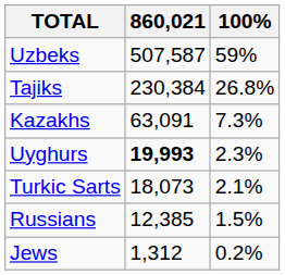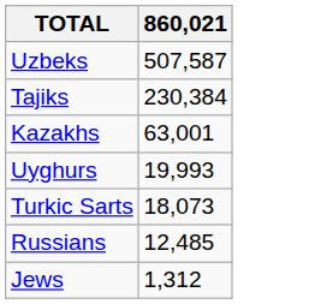 <table class="wikitable">
 <tr>
 <th>TOTAL</th>
 <th>860,021</th>
-<th>100%</th>
 </tr>
 <tr>
 <td><a href='#'>Uzbeks</a></td>
 <td>507,587</td>
-<td>59%</td>
 </tr>
 <tr>
 <td><a href='#'>Tajiks</a></td>
 <td>230,384</td>
-<td>26.8%</td>
 </tr>
 <tr>
 <td><a href='#'>Kazakhs</a></td>
-<td>63,091</td>
-<td>7.3%</td>
+<td>63,001</td>
 </tr>
 <tr>
 <td><a href='#'>Uyghurs</a></td>
-<td><strong>19,993</strong></td>
-<td>2.3%</td>
+<td>19,993</td>
 </tr>
 <tr>
 <td><a href='#'>Turkic Sarts</a></td>
 <td>18,073</td>
-<td>2.1%</td>
 </tr>
 <tr>
 <td><a href='#'>Russians</a></td>
-<td>12,385</td>
-<td>1.5%</td>
+<td>12,485</td>
 </tr>
 <tr>
 <td><a href='#'>Jews</a></td>
 <td>1,312</td>
-<td>0.2%</td>
 </tr>
 </table>
